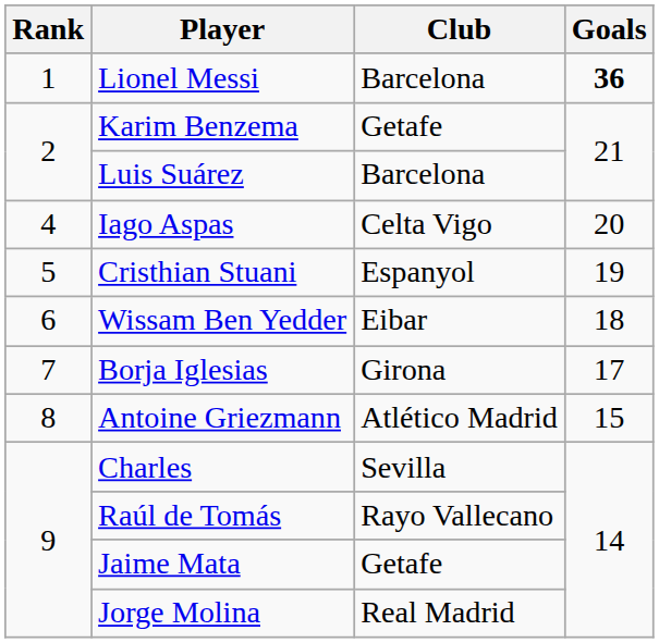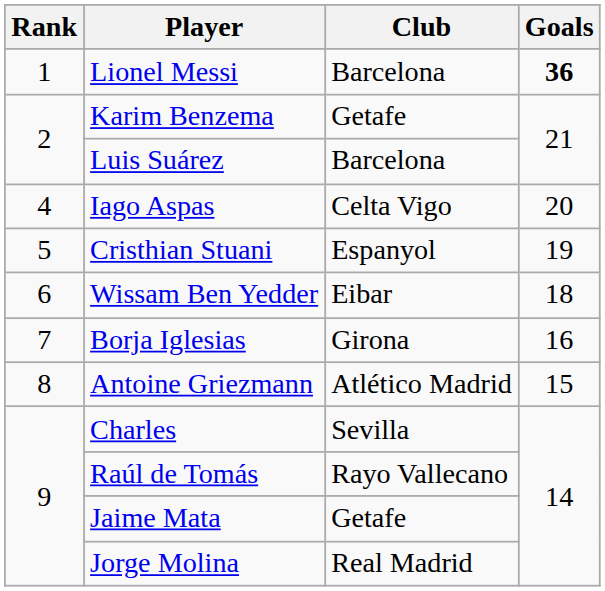 <table class="wikitable" style="text-align:center">
 <tr>
 <th>Rank</th>
 <th>Player</th>
 <th>Club</th>
 <th>Goals</th>
 </tr>
 <tr>
 <td>1</td>
 <td align=left> <a href='#'>Lionel Messi</a></td>
 <td align=left>Barcelona</td>
 <td><strong>36</strong></td>
 </tr>
 <tr>
 <td rowspan=2>2</td>
 <td align=left> <a href='#'>Karim Benzema</a></td>
 <td align=left>Getafe</td>
 <td rowspan=2>21</td>
 </tr>
 <tr>
 <td align=left> <a href='#'>Luis Suárez</a></td>
 <td align=left>Barcelona</td>
 </tr>
 <tr>
 <td>4</td>
 <td align=left> <a href='#'>Iago Aspas</a></td>
 <td align=left>Celta Vigo</td>
 <td>20</td>
 </tr>
 <tr>
 <td>5</td>
 <td align=left> <a href='#'>Cristhian Stuani</a></td>
 <td align=left>Espanyol</td>
 <td>19</td>
 </tr>
 <tr>
 <td>6</td>
 <td align=left> <a href='#'>Wissam Ben Yedder</a></td>
 <td align=left>Eibar</td>
 <td>18</td>
 </tr>
 <tr>
 <td>7</td>
 <td align=left> <a href='#'>Borja Iglesias</a></td>
 <td align=left>Girona</td>
-<td>17</td>
+<td>16</td>
 </tr>
 <tr>
 <td>8</td>
 <td align=left> <a href='#'>Antoine Griezmann</a></td>
 <td align=left>Atlético Madrid</td>
 <td>15</td>
 </tr>
 <tr>
 <td rowspan=4>9</td>
 <td align=left> <a href='#'>Charles</a></td>
 <td align=left>Sevilla</td>
 <td rowspan=4>14</td>
 </tr>
 <tr>
 <td align=left> <a href='#'>Raúl de Tomás</a></td>
 <td align=left>Rayo Vallecano</td>
 </tr>
 <tr>
 <td align=left> <a href='#'>Jaime Mata</a></td>
 <td align=left>Getafe</td>
 </tr>
 <tr>
 <td align=left> <a href='#'>Jorge Molina</a></td>
 <td align=left>Real Madrid</td>
 </tr>
 </table>
